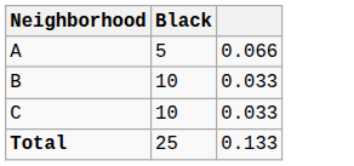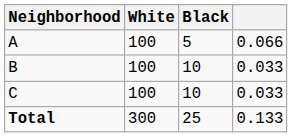 <table class="wikitable">
 <tr>
 <th>Neighborhood</th>
+<th>White</th>
 <th>Black</th>
 <th></th>
 </tr>
 <tr>
 <td>A</td>
+<td>100</td>
 <td>5</td>
 <td>0.066</td>
 </tr>
 <tr>
 <td>B</td>
+<td>100</td>
 <td>10</td>
 <td>0.033</td>
 </tr>
 <tr>
 <td>C</td>
+<td>100</td>
 <td>10</td>
 <td>0.033</td>
 </tr>
 <tr>
 <td><strong>Total</strong></td>
+<td>300</td>
 <td>25</td>
 <td>0.133</td>
 </tr>
 </table>
